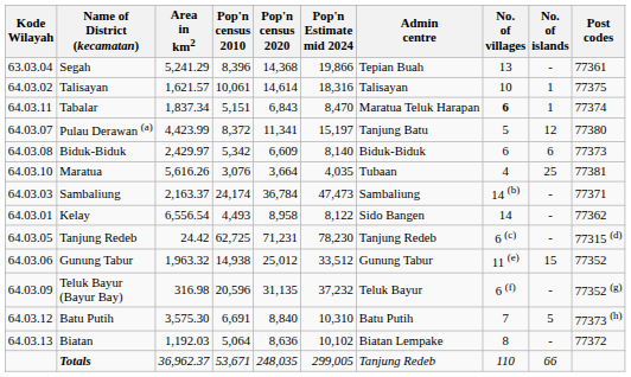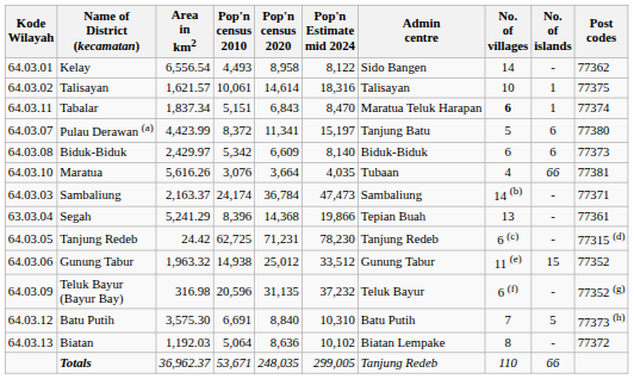 <table class="sortable wikitable">
 <tr>
 <th>Kode <br>Wilayah</th>
 <th>Name of<br>District <br> (<em>kecamatan</em>)</th>
 <th>Area <br>in<br> km<sup>2</sup></th>
 <th>Pop'n<br>census<br>2010</th>
 <th>Pop'n<br>census<br>2020</th>
 <th>Pop'n<br>Estimate<br>mid 2024</th>
 <th>Admin<br>centre</th>
 <th>No.<br> of <br>villages</th>
 <th>No. <br>of <br>islands</th>
 <th>Post<br>codes</th>
 </tr>
 <tr>
-<td>63.03.04</td>
-<td>Segah</td>
-<td align="right">5,241.29</td>
-<td align="right">8,396</td>
-<td align="right">14,368</td>
-<td align="right">19,866</td>
-<td>Tepian Buah</td>
-<td align="center">13</td>
+<td>64.03.01</td>
+<td>Kelay</td>
+<td align="right">6,556.54</td>
+<td align="right">4,493</td>
+<td align="right">8,958</td>
+<td align="right">8,122</td>
+<td>Sido Bangen</td>
+<td align="center">14</td>
 <td align="center">-</td>
-<td>77361</td>
+<td>77362</td>
 </tr>
 <tr>
 <td>64.03.02</td>
 <td>Talisayan</td>
 <td align="right">1,621.57</td>
 <td align="right">10,061</td>
 <td align="right">14,614</td>
 <td align="right">18,316</td>
 <td>Talisayan</td>
 <td align="center">10</td>
 <td align="center">1</td>
 <td>77375</td>
 </tr>
 <tr>
 <td>64.03.11</td>
 <td>Tabalar</td>
 <td align="right">1,837.34</td>
 <td align="right">5,151</td>
 <td align="right">6,843</td>
 <td align="right">8,470</td>
 <td>Maratua Teluk Harapan</td>
 <td align="center"><strong>6</strong></td>
 <td align="center">1</td>
 <td>77374</td>
 </tr>
 <tr>
 <td>64.03.07</td>
 <td>Pulau Derawan <sup>(a)</sup></td>
 <td align="right">4,423.99</td>
 <td align="right">8,372</td>
 <td align="right">11,341</td>
 <td align="right">15,197</td>
 <td>Tanjung Batu</td>
 <td align="center">5</td>
-<td align="center">12</td>
+<td align="center">6</td>
 <td>77380</td>
 </tr>
 <tr>
 <td>64.03.08</td>
 <td>Biduk-Biduk</td>
 <td align="right">2,429.97</td>
 <td align="right">5,342</td>
 <td align="right">6,609</td>
 <td align="right">8,140</td>
 <td>Biduk-Biduk</td>
 <td align="center">6</td>
 <td align="center">6</td>
 <td>77373</td>
 </tr>
 <tr>
 <td>64.03.10</td>
 <td>Maratua</td>
 <td align="right">5,616.26</td>
 <td align="right">3,076</td>
 <td align="right">3,664</td>
 <td align="right">4,035</td>
 <td>Tubaan</td>
 <td align="center">4</td>
-<td align="center">25</td>
+<td align="center"><em>66</em></td>
 <td>77381</td>
 </tr>
 <tr>
 <td>64.03.03</td>
 <td>Sambaliung</td>
 <td align="right">2,163.37</td>
 <td align="right">24,174</td>
 <td align="right">36,784</td>
 <td align="right">47,473</td>
 <td>Sambaliung</td>
 <td align="center">14 <sup>(b)</sup></td>
 <td align="center">-</td>
 <td>77371</td>
 </tr>
 <tr>
-<td>64.03.01</td>
-<td>Kelay</td>
-<td align="right">6,556.54</td>
-<td align="right">4,493</td>
-<td align="right">8,958</td>
-<td align="right">8,122</td>
-<td>Sido Bangen</td>
-<td align="center">14</td>
+<td>63.03.04</td>
+<td>Segah</td>
+<td align="right">5,241.29</td>
+<td align="right">8,396</td>
+<td align="right">14,368</td>
+<td align="right">19,866</td>
+<td>Tepian Buah</td>
+<td align="center">13</td>
 <td align="center">-</td>
-<td>77362</td>
+<td>77361</td>
 </tr>
 <tr>
 <td>64.03.05</td>
 <td>Tanjung Redeb</td>
 <td align="right">24.42</td>
 <td align="right">62,725</td>
 <td align="right">71,231</td>
 <td align="right">78,230</td>
 <td>Tanjung Redeb</td>
 <td align="center">6 <sup>(c)</sup></td>
 <td align="center">-</td>
 <td>77315 <sup>(d)</sup></td>
 </tr>
 <tr>
 <td>64.03.06</td>
 <td>Gunung Tabur</td>
 <td align="right">1,963.32</td>
 <td align="right">14,938</td>
 <td align="right">25,012</td>
 <td align="right">33,512</td>
 <td>Gunung Tabur</td>
 <td align="center">11 <sup>(e)</sup></td>
 <td align="center">15</td>
 <td>77352</td>
 </tr>
 <tr>
 <td>64.03.09</td>
 <td>Teluk Bayur <br>(Bayur Bay)</td>
 <td align="right">316.98</td>
 <td align="right">20,596</td>
 <td align="right">31,135</td>
 <td align="right">37,232</td>
 <td>Teluk Bayur</td>
 <td align="center">6 <sup>(f)</sup></td>
 <td align="center">-</td>
 <td>77352 <sup>(g)</sup></td>
 </tr>
 <tr>
 <td>64.03.12</td>
 <td>Batu Putih</td>
 <td align="right">3,575.30</td>
 <td align="right">6,691</td>
 <td align="right">8,840</td>
 <td align="right">10,310</td>
 <td>Batu Putih</td>
 <td align="center">7</td>
 <td align="center">5</td>
 <td>77373 <sup>(h)</sup></td>
 </tr>
 <tr>
 <td>64.03.13</td>
 <td>Biatan</td>
 <td align="right">1,192.03</td>
 <td align="right">5,064</td>
 <td align="right">8,636</td>
 <td align="right">10,102</td>
 <td>Biatan Lempake</td>
 <td align="center">8</td>
 <td align="center">-</td>
 <td>77372</td>
 </tr>
 <tr>
 <td></td>
 <td><strong><em>Totals</em></strong></td>
 <td align="right"><em>36,962.37</em></td>
 <td align="right"><em>53,671</em></td>
 <td align="right"><em>248,035</em></td>
 <td align="right"><em>299,005</em></td>
 <td><em>Tanjung Redeb</em></td>
 <td align="center"><em>110</em></td>
 <td align="center"><em>66</em></td>
 <td></td>
 </tr>
 </table>
